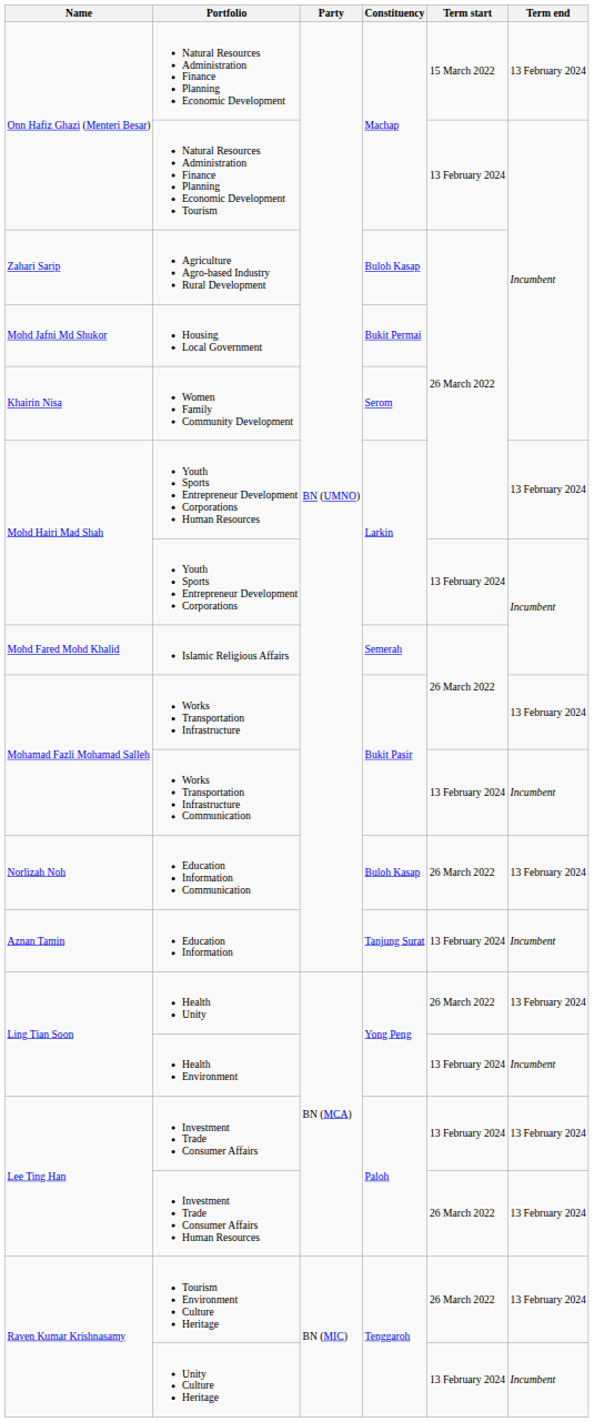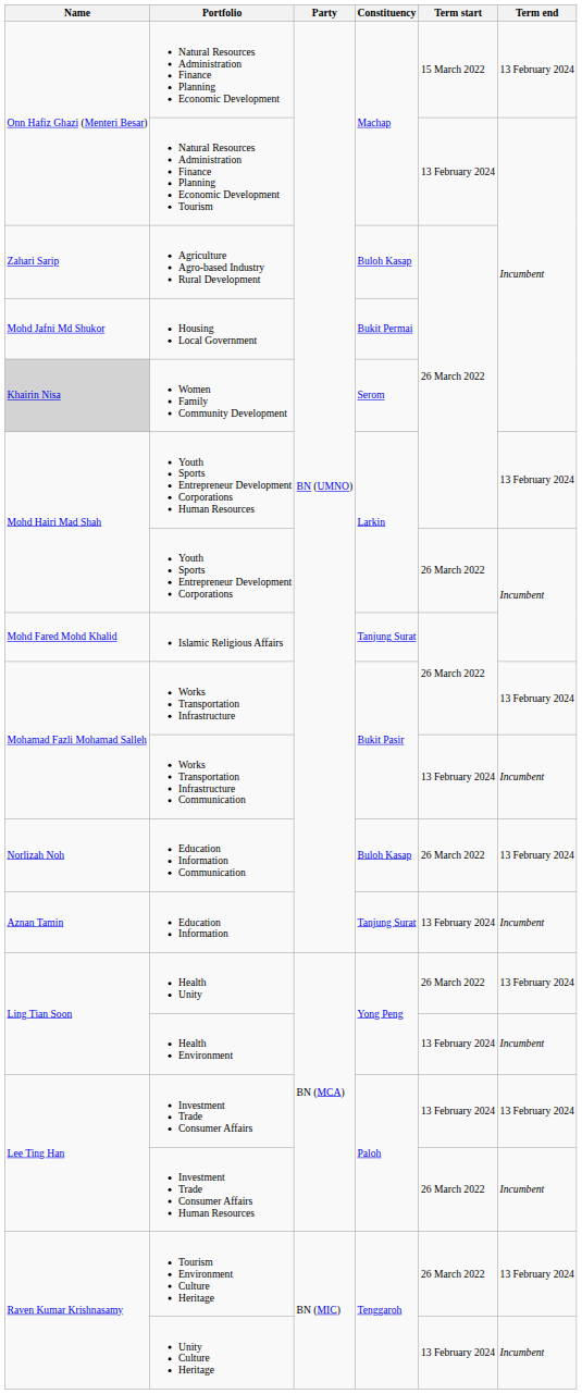 <table class="wikitable">
 <tr>
 <th>Name</th>
 <th>Portfolio</th>
 <th>Party</th>
 <th>Constituency</th>
 <th>Term start</th>
 <th>Term end</th>
 </tr>
 <tr>
 <td rowspan="2"><a href='#'>Onn Hafiz Ghazi</a> (<a href='#'>Menteri Besar</a>)</td>
 <td><br><ul><li>Natural Resources</li><li>Administration</li><li>Finance</li><li>Planning</li><li>Economic Development</li></ul></td>
 <td rowspan="12"><a href='#'>BN</a> (<a href='#'>UMNO</a>)</td>
 <td rowspan="2"><a href='#'>Machap</a></td>
 <td>15 March 2022</td>
 <td>13 February 2024</td>
 </tr>
 <tr>
 <td><br><ul><li>Natural Resources</li><li>Administration</li><li>Finance</li><li>Planning</li><li>Economic Development</li><li>Tourism</li></ul></td>
 <td>13 February 2024</td>
 <td rowspan="4"><em>Incumbent</em></td>
 </tr>
 <tr>
 <td><a href='#'>Zahari Sarip</a></td>
 <td><br><ul><li>Agriculture</li><li>Agro-based Industry</li><li>Rural Development</li></ul></td>
 <td><a href='#'>Buloh Kasap</a></td>
 <td rowspan="4">26 March 2022</td>
 </tr>
 <tr>
 <td><a href='#'>Mohd Jafni Md Shukor</a></td>
 <td><br><ul><li>Housing</li><li>Local Government</li></ul></td>
 <td><a href='#'>Bukit Permai</a></td>
 </tr>
 <tr>
-<td><a href='#'>Khairin Nisa</a></td>
+<td style="background: lightgrey;"><a href='#'>Khairin Nisa</a></td>
 <td><br><ul><li>Women</li><li>Family</li><li>Community Development</li></ul></td>
 <td><a href='#'>Serom</a></td>
 </tr>
 <tr>
 <td rowspan="2"><a href='#'>Mohd Hairi Mad Shah</a></td>
 <td><br><ul><li>Youth</li><li>Sports</li><li>Entrepreneur Development</li><li>Corporations</li><li>Human Resources</li></ul></td>
 <td rowspan="2"><a href='#'>Larkin</a></td>
 <td>13 February 2024</td>
 </tr>
 <tr>
 <td><br><ul><li>Youth</li><li>Sports</li><li>Entrepreneur Development</li><li>Corporations</li></ul></td>
-<td>13 February 2024</td>
+<td>26 March 2022</td>
 <td rowspan="2"><em>Incumbent</em></td>
 </tr>
 <tr>
 <td><a href='#'>Mohd Fared Mohd Khalid</a></td>
 <td><br><ul><li>Islamic Religious Affairs</li></ul></td>
-<td><a href='#'>Semerah</a></td>
+<td><a href='#'>Tanjung Surat</a></td>
 <td rowspan="2">26 March 2022</td>
 </tr>
 <tr>
 <td rowspan="2"><a href='#'>Mohamad Fazli Mohamad Salleh</a></td>
 <td><br><ul><li>Works</li><li>Transportation</li><li>Infrastructure</li></ul></td>
 <td rowspan="2"><a href='#'>Bukit Pasir</a></td>
 <td>13 February 2024</td>
 </tr>
 <tr>
 <td><br><ul><li>Works</li><li>Transportation</li><li>Infrastructure</li><li>Communication</li></ul></td>
 <td>13 February 2024</td>
 <td><em>Incumbent</em></td>
 </tr>
 <tr>
 <td><a href='#'>Norlizah Noh</a></td>
 <td><br><ul><li>Education</li><li>Information</li><li>Communication</li></ul></td>
 <td><a href='#'>Buloh Kasap</a></td>
 <td>26 March 2022</td>
 <td>13 February 2024</td>
 </tr>
 <tr>
 <td><a href='#'>Aznan Tamin</a></td>
 <td><br><ul><li>Education</li><li>Information</li></ul></td>
 <td><a href='#'>Tanjung Surat</a></td>
 <td>13 February 2024</td>
 <td><em>Incumbent</em></td>
 </tr>
 <tr>
 <td rowspan="2"><a href='#'>Ling Tian Soon</a></td>
 <td><br><ul><li>Health</li><li>Unity</li></ul></td>
 <td rowspan="4">BN (<a href='#'>MCA</a>)</td>
 <td rowspan="2"><a href='#'>Yong Peng</a></td>
 <td>26 March 2022</td>
 <td>13 February 2024</td>
 </tr>
 <tr>
 <td><br><ul><li>Health</li><li>Environment</li></ul></td>
 <td>13 February 2024</td>
 <td><em>Incumbent</em></td>
 </tr>
 <tr>
 <td rowspan="2"><a href='#'>Lee Ting Han</a></td>
 <td><br><ul><li>Investment</li><li>Trade</li><li>Consumer Affairs</li></ul></td>
 <td rowspan="2"><a href='#'>Paloh</a></td>
 <td>13 February 2024</td>
 <td>13 February 2024</td>
 </tr>
 <tr>
 <td><br><ul><li>Investment</li><li>Trade</li><li>Consumer Affairs</li><li>Human Resources</li></ul></td>
 <td>26 March 2022</td>
-<td>13 February 2024</td>
+<td><em>Incumbent</em></td>
 </tr>
 <tr>
 <td rowspan="2"><a href='#'>Raven Kumar Krishnasamy</a></td>
 <td><br><ul><li>Tourism</li><li>Environment</li><li>Culture</li><li>Heritage</li></ul></td>
 <td rowspan="2">BN (<a href='#'>MIC</a>)</td>
 <td rowspan="2"><a href='#'>Tenggaroh</a></td>
 <td>26 March 2022</td>
 <td>13 February 2024</td>
 </tr>
 <tr>
 <td><br><ul><li>Unity</li><li>Culture</li><li>Heritage</li></ul></td>
 <td>13 February 2024</td>
 <td><em>Incumbent</em></td>
 </tr>
 </table>
